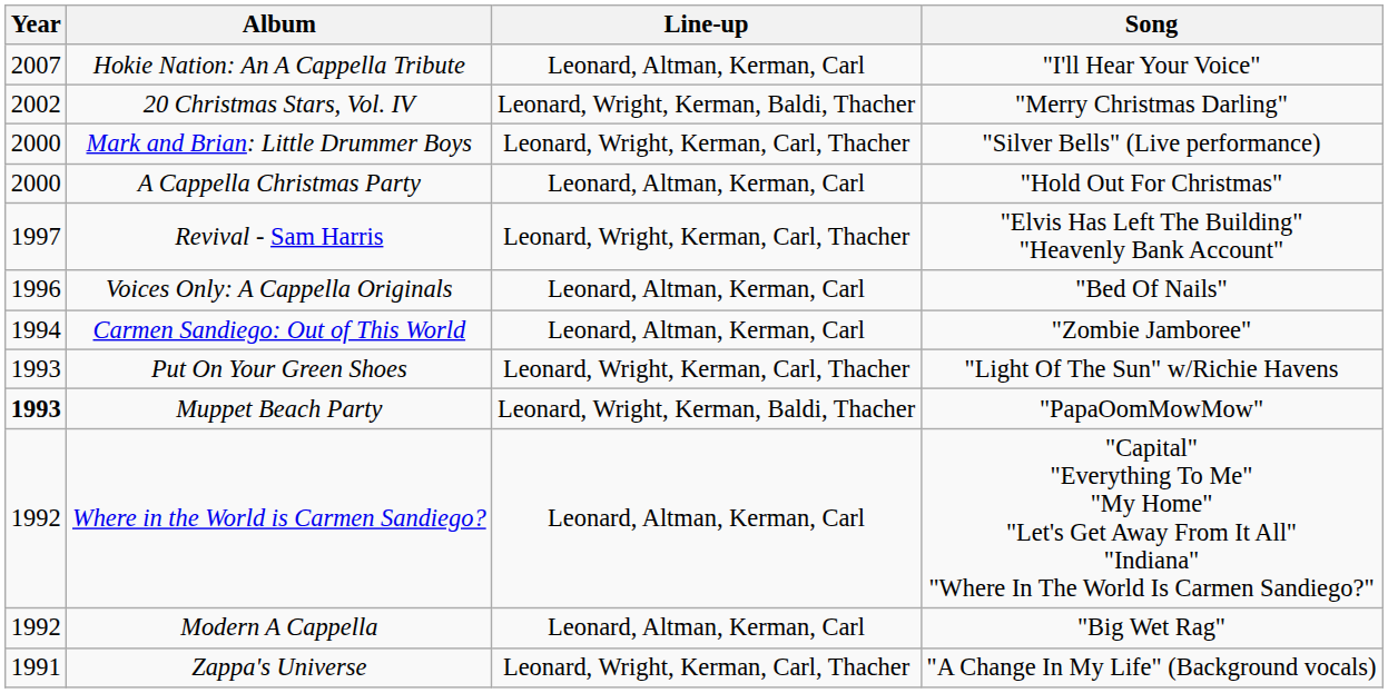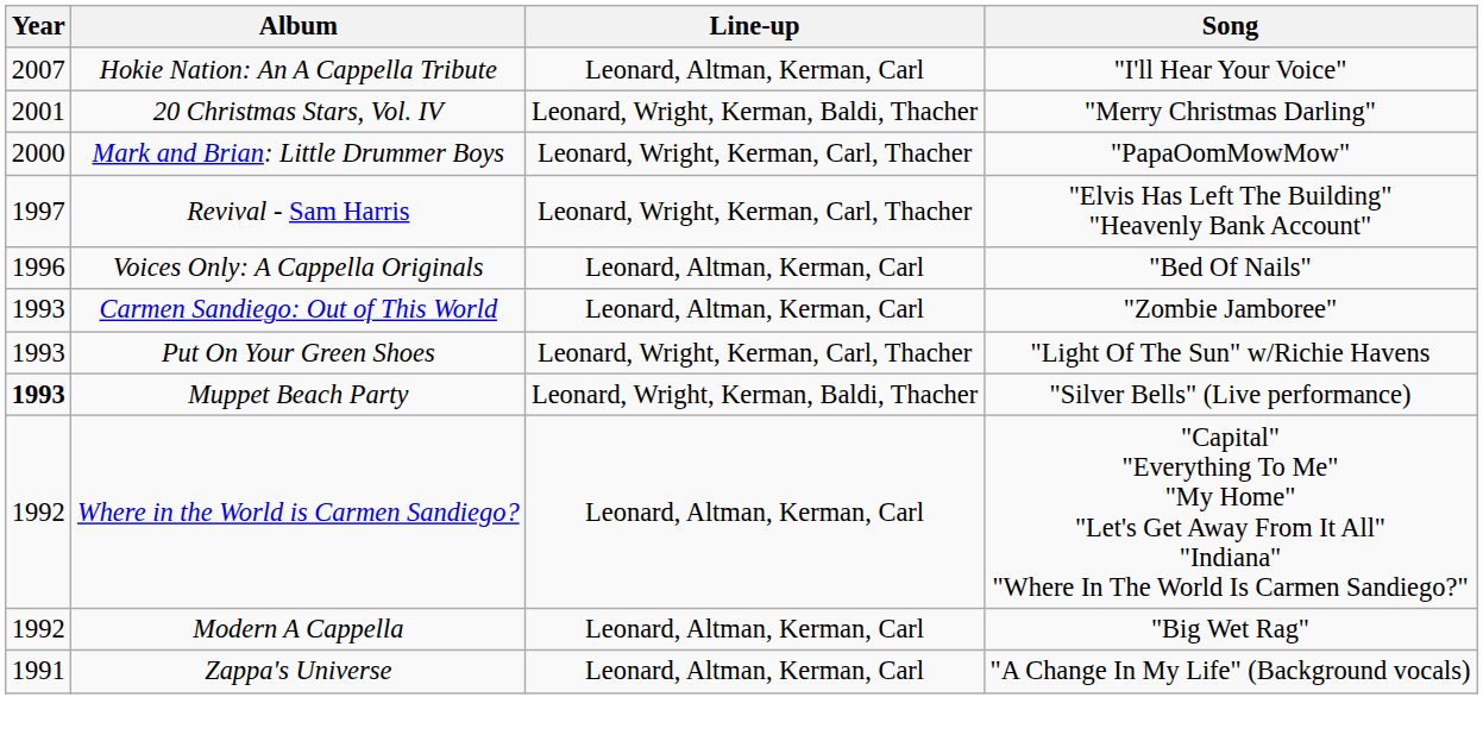 <table class="wikitable">
 <tr>
 <th align="center" valign="top"><strong>Year</strong></th>
 <th align="center" valign="top"><strong>Album</strong></th>
 <th align="center" valign="top"><strong>Line-up</strong></th>
 <th align="center" valign="top"><strong>Song</strong></th>
 </tr>
 <tr>
 <td align="center" valign="middle">2007</td>
 <td align="center" valign="middle"><em>Hokie Nation: An A Cappella Tribute</em></td>
 <td align="center" valign="middle">Leonard, Altman, Kerman, Carl</td>
 <td align="center" valign="middle">"I'll Hear Your Voice"</td>
 </tr>
 <tr>
-<td align="center" valign="middle">2002</td>
+<td align="center" valign="middle">2001</td>
 <td align="center" valign="middle"><em>20 Christmas Stars, Vol. IV</em></td>
 <td align="center" valign="middle">Leonard, Wright, Kerman, Baldi, Thacher</td>
 <td align="center" valign="middle">"Merry Christmas Darling"</td>
 </tr>
 <tr>
 <td align="center" valign="middle">2000</td>
 <td align="center" valign="middle"><em><a href='#'>Mark and Brian</a>: Little Drummer Boys</em></td>
 <td align="center" valign="middle">Leonard, Wright, Kerman, Carl, Thacher</td>
-<td align="center" valign="middle">"Silver Bells"  (Live performance)</td>
-</tr>
-<tr>
-<td align="center" valign="middle">2000</td>
-<td align="center" valign="middle"><em>A Cappella Christmas Party</em></td>
-<td align="center" valign="middle">Leonard, Altman, Kerman, Carl</td>
-<td align="center" valign="middle">"Hold Out For Christmas"</td>
+<td align="center" valign="middle">"PapaOomMowMow"</td>
 </tr>
 <tr>
 <td align="center" valign="middle">1997</td>
 <td align="center" valign="middle"><em>Revival</em> - <a href='#'>Sam Harris</a></td>
 <td align="center" valign="middle">Leonard, Wright, Kerman, Carl, Thacher</td>
 <td align="center" valign="middle">"Elvis Has Left The Building"<br>"Heavenly Bank Account"</td>
 </tr>
 <tr>
 <td align="center" valign="middle">1996</td>
 <td align="center" valign="middle"><em>Voices Only: A Cappella Originals</em></td>
 <td align="center" valign="middle">Leonard, Altman, Kerman, Carl</td>
 <td align="center" valign="middle">"Bed Of Nails"</td>
 </tr>
 <tr>
-<td align="center" valign="middle">1994</td>
+<td align="center" valign="middle">1993</td>
 <td align="center" valign="middle"><em><a href='#'>Carmen Sandiego: Out of This World</a></em></td>
 <td align="center" valign="middle">Leonard, Altman, Kerman, Carl</td>
 <td align="center" valign="middle">"Zombie Jamboree"</td>
 </tr>
 <tr>
 <td align="center" valign="middle">1993</td>
 <td align="center" valign="middle"><em>Put On Your Green Shoes</em></td>
 <td align="center" valign="middle">Leonard, Wright, Kerman, Carl, Thacher</td>
 <td align="center" valign="middle">"Light Of The Sun" w/Richie Havens</td>
 </tr>
 <tr>
 <td align="center" valign="middle"><strong>1993</strong></td>
 <td align="center" valign="middle"><em>Muppet Beach Party</em></td>
 <td align="center" valign="middle">Leonard, Wright, Kerman, Baldi, Thacher</td>
-<td align="center" valign="middle">"PapaOomMowMow"</td>
+<td align="center" valign="middle">"Silver Bells"  (Live performance)</td>
 </tr>
 <tr>
 <td align="center" valign="middle">1992</td>
 <td align="center" valign="middle"><em><a href='#'>Where in the World is Carmen Sandiego?</a></em></td>
 <td align="center" valign="middle">Leonard, Altman, Kerman, Carl</td>
 <td align="center" valign="middle">"Capital"<br>"Everything To Me"<br>"My Home"<br>"Let's Get Away From It All"<br>"Indiana"<br>"Where In The World Is Carmen Sandiego?"</td>
 </tr>
 <tr>
 <td align="center" valign="middle">1992</td>
 <td align="center" valign="middle"><em>Modern A Cappella</em></td>
 <td align="center" valign="middle">Leonard, Altman, Kerman, Carl</td>
 <td align="center" valign="middle">"Big Wet Rag"</td>
 </tr>
 <tr>
 <td align="center" valign="middle">1991</td>
 <td align="center" valign="middle"><em>Zappa's Universe</em></td>
-<td align="center" valign="middle">Leonard, Wright, Kerman, Carl, Thacher</td>
+<td align="center" valign="middle">Leonard, Altman, Kerman, Carl</td>
 <td align="center" valign="middle">"A Change In My Life" (Background vocals)</td>
 </tr>
 </table>
